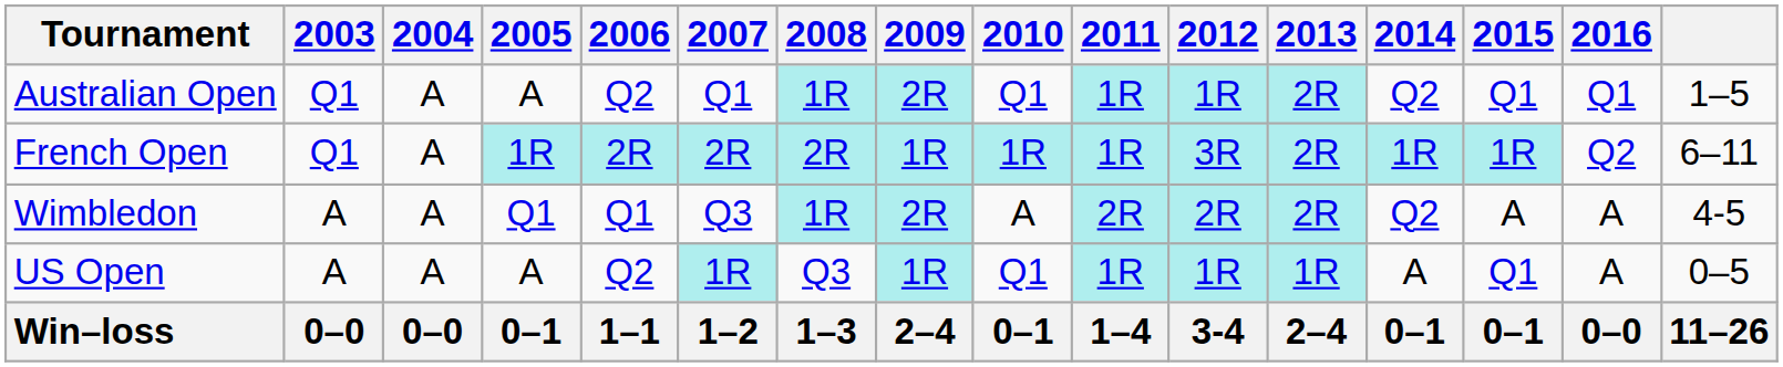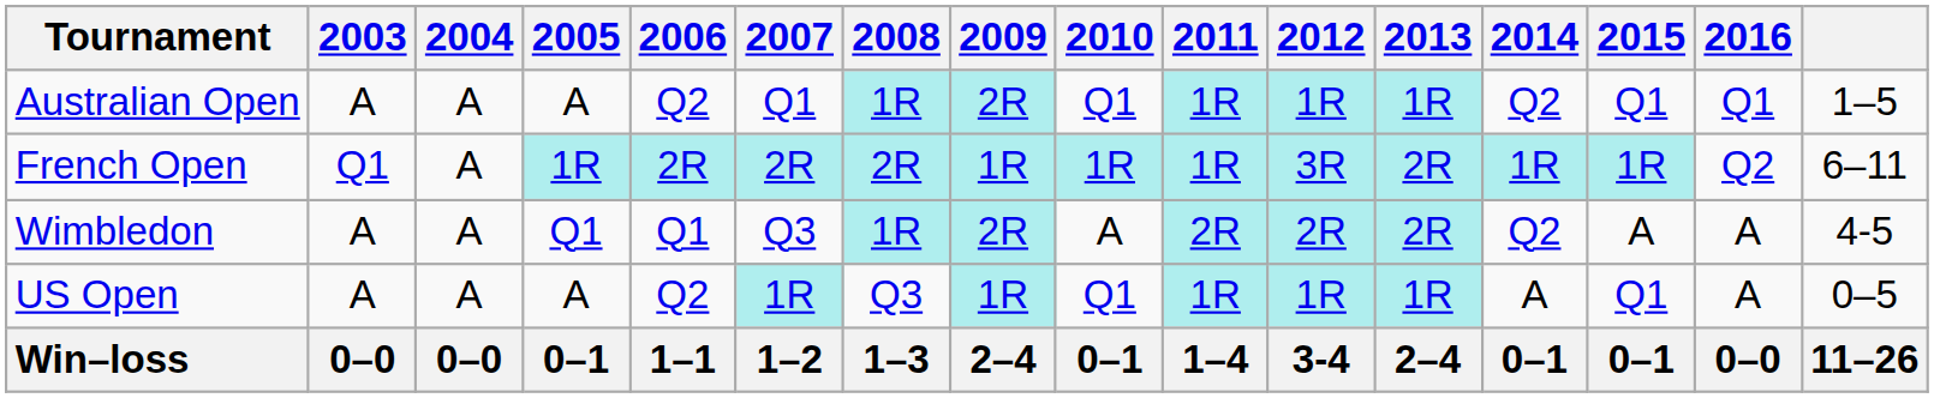 <table class=wikitable style=text-align:center;font-size:97%>
 <tr>
 <th>Tournament</th>
 <th><a href='#'>2003</a></th>
 <th><a href='#'>2004</a></th>
 <th><a href='#'>2005</a></th>
 <th><a href='#'>2006</a></th>
 <th><a href='#'>2007</a></th>
 <th><a href='#'>2008</a></th>
 <th><a href='#'>2009</a></th>
 <th><a href='#'>2010</a></th>
 <th><a href='#'>2011</a></th>
 <th><a href='#'>2012</a></th>
 <th><a href='#'>2013</a></th>
 <th><a href='#'>2014</a></th>
 <th><a href='#'>2015</a></th>
 <th><a href='#'>2016</a></th>
 <th></th>
 </tr>
 <tr>
 <td align=left><a href='#'>Australian Open</a></td>
-<td><a href='#'>Q1</a></td>
+<td>A</td>
 <td>A</td>
 <td>A</td>
 <td><a href='#'>Q2</a></td>
 <td><a href='#'>Q1</a></td>
 <td bgcolor=afeeee><a href='#'>1R</a></td>
 <td bgcolor=afeeee><a href='#'>2R</a></td>
 <td><a href='#'>Q1</a></td>
 <td bgcolor=afeeee><a href='#'>1R</a></td>
 <td bgcolor=afeeee><a href='#'>1R</a></td>
-<td bgcolor=afeeee><a href='#'>2R</a></td>
+<td bgcolor=afeeee><a href='#'>1R</a></td>
 <td><a href='#'>Q2</a></td>
 <td><a href='#'>Q1</a></td>
 <td><a href='#'>Q1</a></td>
 <td>1–5</td>
 </tr>
 <tr>
 <td align=left><a href='#'>French Open</a></td>
 <td><a href='#'>Q1</a></td>
 <td>A</td>
 <td bgcolor=afeeee><a href='#'>1R</a></td>
 <td bgcolor=afeeee><a href='#'>2R</a></td>
 <td bgcolor=afeeee><a href='#'>2R</a></td>
 <td bgcolor=afeeee><a href='#'>2R</a></td>
 <td bgcolor=afeeee><a href='#'>1R</a></td>
 <td bgcolor=afeeee><a href='#'>1R</a></td>
 <td bgcolor=afeeee><a href='#'>1R</a></td>
 <td bgcolor=afeeee><a href='#'>3R</a></td>
 <td bgcolor=afeeee><a href='#'>2R</a></td>
 <td bgcolor=afeeee><a href='#'>1R</a></td>
 <td bgcolor=afeeee><a href='#'>1R</a></td>
 <td><a href='#'>Q2</a></td>
 <td>6–11</td>
 </tr>
 <tr>
 <td align=left><a href='#'>Wimbledon</a></td>
 <td>A</td>
 <td>A</td>
 <td><a href='#'>Q1</a></td>
 <td><a href='#'>Q1</a></td>
 <td><a href='#'>Q3</a></td>
 <td bgcolor=afeeee><a href='#'>1R</a></td>
 <td bgcolor=afeeee><a href='#'>2R</a></td>
 <td>A</td>
 <td bgcolor=afeeee><a href='#'>2R</a></td>
 <td bgcolor=afeeee><a href='#'>2R</a></td>
 <td bgcolor=afeeee><a href='#'>2R</a></td>
 <td><a href='#'>Q2</a></td>
 <td>A</td>
 <td>A</td>
 <td>4-5</td>
 </tr>
 <tr>
 <td align=left><a href='#'>US Open</a></td>
 <td>A</td>
 <td>A</td>
 <td>A</td>
 <td><a href='#'>Q2</a></td>
 <td bgcolor=afeeee><a href='#'>1R</a></td>
 <td><a href='#'>Q3</a></td>
 <td bgcolor=afeeee><a href='#'>1R</a></td>
 <td><a href='#'>Q1</a></td>
 <td bgcolor=afeeee><a href='#'>1R</a></td>
 <td bgcolor=afeeee><a href='#'>1R</a></td>
 <td bgcolor=afeeee><a href='#'>1R</a></td>
 <td>A</td>
 <td><a href='#'>Q1</a></td>
 <td>A</td>
 <td>0–5</td>
 </tr>
 <tr>
 <th style=text-align:left>Win–loss</th>
 <th>0–0</th>
 <th>0–0</th>
 <th>0–1</th>
 <th>1–1</th>
 <th>1–2</th>
 <th>1–3</th>
 <th>2–4</th>
 <th>0–1</th>
 <th>1–4</th>
 <th>3-4</th>
 <th>2–4</th>
 <th>0–1</th>
 <th>0–1</th>
 <th>0–0</th>
 <th>11–26</th>
 </tr>
 </table>
